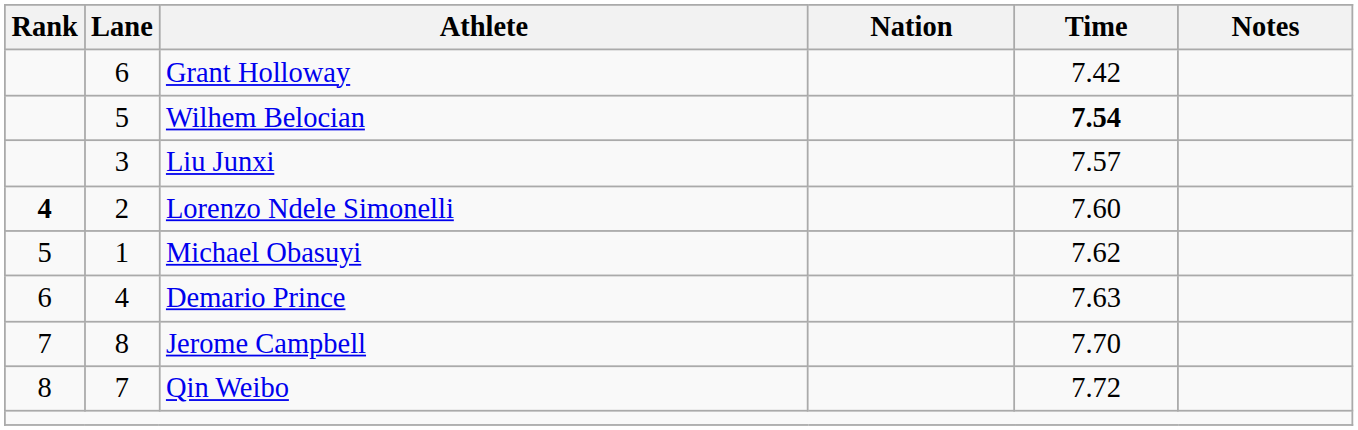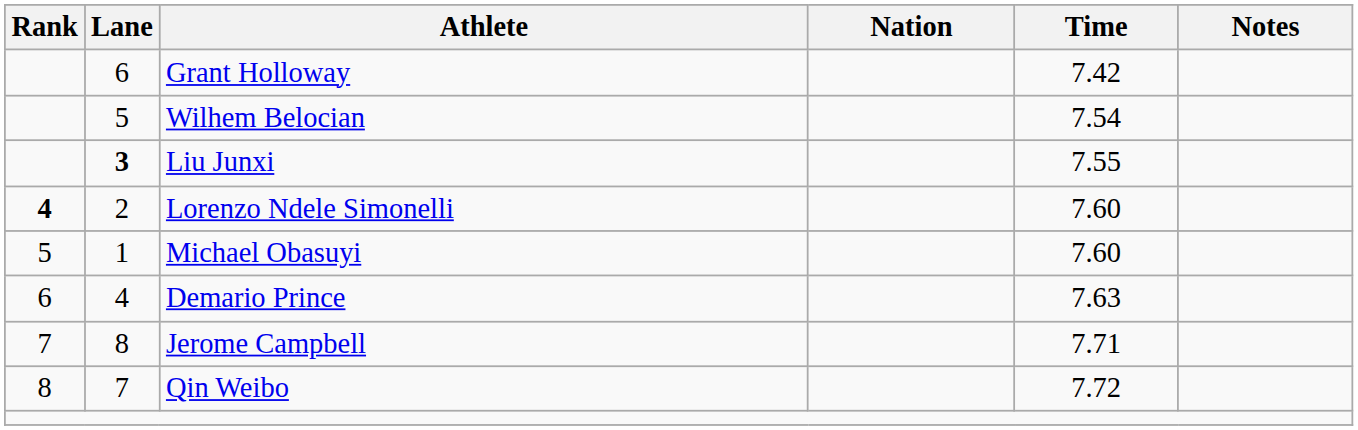 <table class="wikitable sortable" style="text-align:center;width: 60%;">
 <tr>
 <th scope="col" style="width: 10px;">Rank</th>
 <th scope="col" style="width: 10px;">Lane</th>
 <th scope="col">Athlete</th>
 <th scope="col">Nation</th>
 <th scope="col">Time</th>
 <th scope="col">Notes</th>
 </tr>
 <tr>
 <td></td>
 <td>6</td>
 <td align=left><a href='#'>Grant Holloway</a></td>
 <td align=left></td>
 <td>7.42</td>
 <td></td>
 </tr>
 <tr>
 <td></td>
 <td>5</td>
 <td align=left><a href='#'>Wilhem Belocian</a></td>
 <td align=left></td>
-<td><strong>7.54</strong></td>
+<td>7.54</td>
 <td></td>
 </tr>
 <tr>
 <td></td>
-<td>3</td>
+<td><strong>3</strong></td>
 <td align=left><a href='#'>Liu Junxi</a></td>
 <td align=left></td>
-<td>7.57</td>
+<td>7.55</td>
 <td></td>
 </tr>
 <tr>
 <td><strong>4</strong></td>
 <td>2</td>
 <td align=left><a href='#'>Lorenzo Ndele Simonelli</a></td>
 <td align=left></td>
 <td>7.60</td>
 <td></td>
 </tr>
 <tr>
 <td>5</td>
 <td>1</td>
 <td align=left><a href='#'>Michael Obasuyi</a></td>
 <td align=left></td>
-<td>7.62</td>
+<td>7.60</td>
 <td></td>
 </tr>
 <tr>
 <td>6</td>
 <td>4</td>
 <td align=left><a href='#'>Demario Prince</a></td>
 <td align=left></td>
 <td>7.63</td>
 <td></td>
 </tr>
 <tr>
 <td>7</td>
 <td>8</td>
 <td align=left><a href='#'>Jerome Campbell</a></td>
 <td align=left></td>
-<td>7.70</td>
+<td>7.71</td>
 <td></td>
 </tr>
 <tr>
 <td>8</td>
 <td>7</td>
 <td align=left><a href='#'>Qin Weibo</a></td>
 <td align=left></td>
 <td>7.72</td>
 <td></td>
 </tr>
 <tr class="sortbottom">
 <td colspan="6"></td>
 </tr>
 </table>
